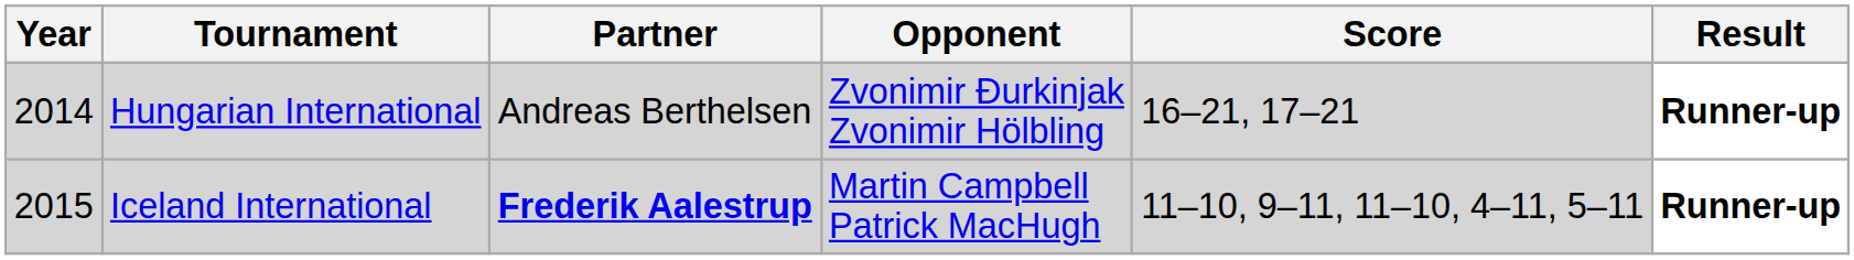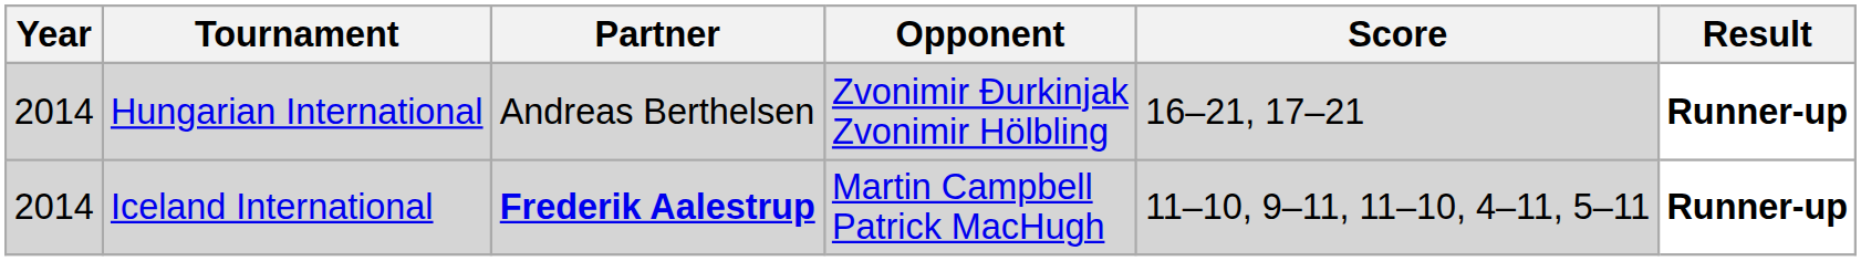 <table class="sortable wikitable" style="font-size: 90%;">
 <tr>
 <th>Year</th>
 <th>Tournament</th>
 <th>Partner</th>
 <th>Opponent</th>
 <th>Score</th>
 <th>Result</th>
 </tr>
 <tr style="background:#D5D5D5">
 <td align="center">2014</td>
 <td align="left"><a href='#'>Hungarian International</a></td>
 <td align="left"> Andreas Berthelsen</td>
 <td align="left"> <a href='#'>Zvonimir Đurkinjak</a><br> <a href='#'>Zvonimir Hölbling</a></td>
 <td align="left">16–21, 17–21</td>
 <td style="text-align:left; background:white"> <strong>Runner-up</strong></td>
 </tr>
 <tr style="background:#D5D5D5">
-<td align="center">2015</td>
+<td align="center">2014</td>
 <td align="left"><a href='#'>Iceland International</a></td>
 <td align="left"><strong> <a href='#'>Frederik Aalestrup</a></strong></td>
 <td align="left"> <a href='#'>Martin Campbell</a><br> <a href='#'>Patrick MacHugh</a></td>
 <td align="left">11–10, 9–11, 11–10, 4–11, 5–11</td>
 <td style="text-align:left; background:white"> <strong>Runner-up</strong></td>
 </tr>
 </table>
